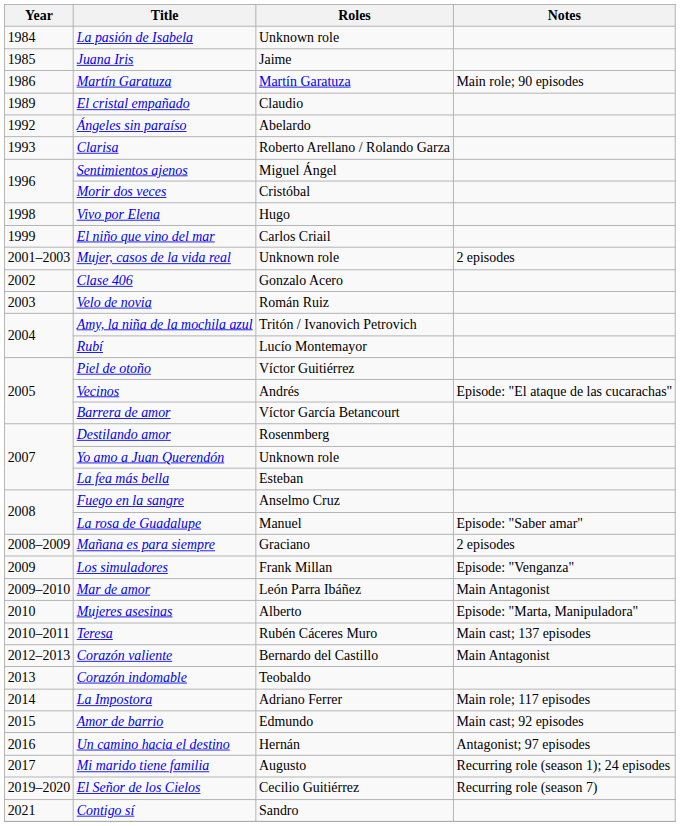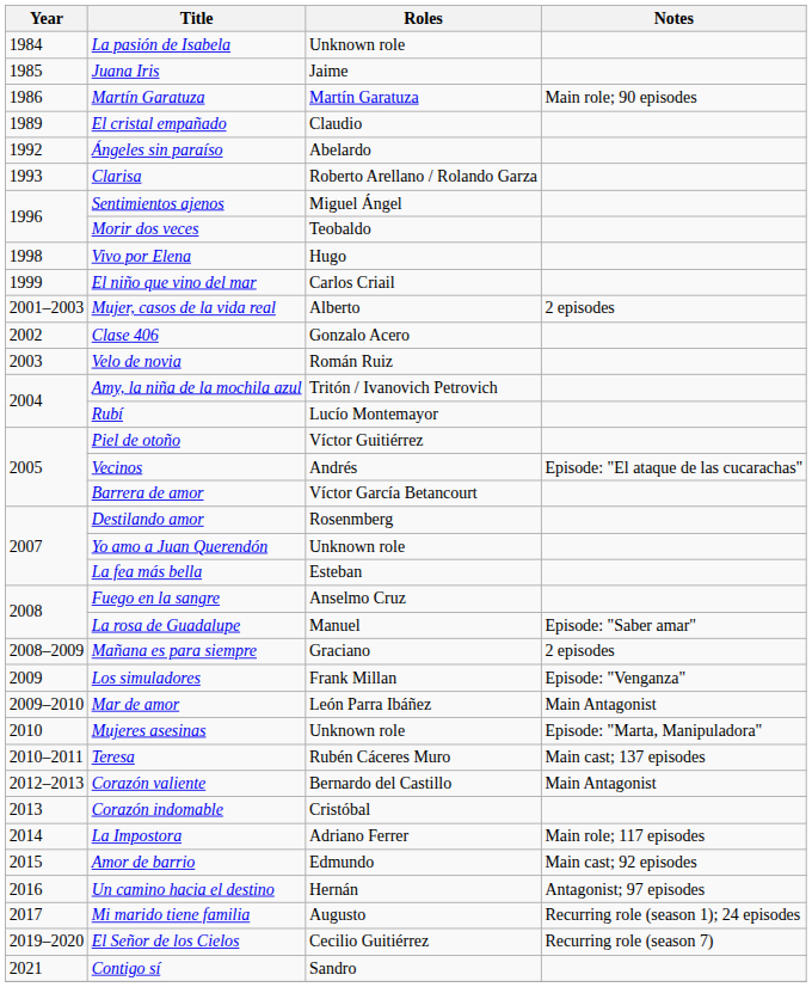 <table class="wikitable sortable">
 <tr>
 <th>Year</th>
 <th>Title</th>
 <th>Roles</th>
 <th>Notes</th>
 </tr>
 <tr>
 <td>1984</td>
 <td><em><a href='#'>La pasión de Isabela</a></em></td>
 <td>Unknown role</td>
 <td></td>
 </tr>
 <tr>
 <td>1985</td>
 <td><em><a href='#'>Juana Iris</a></em></td>
 <td>Jaime</td>
 <td></td>
 </tr>
 <tr>
 <td>1986</td>
 <td><em><a href='#'>Martín Garatuza</a></em></td>
 <td><a href='#'>Martín Garatuza</a></td>
 <td>Main role; 90 episodes</td>
 </tr>
 <tr>
 <td>1989</td>
 <td><em><a href='#'>El cristal empañado</a></em></td>
 <td>Claudio</td>
 <td></td>
 </tr>
 <tr>
 <td>1992</td>
 <td><em><a href='#'>Ángeles sin paraíso</a></em></td>
 <td>Abelardo</td>
 <td></td>
 </tr>
 <tr>
 <td>1993</td>
 <td><em><a href='#'>Clarisa</a></em></td>
 <td>Roberto Arellano / Rolando Garza</td>
 <td></td>
 </tr>
 <tr>
 <td rowspan="2">1996</td>
 <td><em><a href='#'>Sentimientos ajenos</a></em></td>
 <td>Miguel Ángel</td>
 <td></td>
 </tr>
 <tr>
 <td><em><a href='#'>Morir dos veces</a></em></td>
-<td>Cristóbal</td>
+<td>Teobaldo</td>
 <td></td>
 </tr>
 <tr>
 <td>1998</td>
 <td><em><a href='#'>Vivo por Elena</a></em></td>
 <td>Hugo</td>
 <td></td>
 </tr>
 <tr>
 <td>1999</td>
 <td><em><a href='#'>El niño que vino del mar</a></em></td>
 <td>Carlos Criail</td>
 <td></td>
 </tr>
 <tr>
 <td>2001–2003</td>
 <td><em><a href='#'>Mujer, casos de la vida real</a></em></td>
-<td>Unknown role</td>
+<td>Alberto</td>
 <td>2 episodes</td>
 </tr>
 <tr>
 <td>2002</td>
 <td><em><a href='#'>Clase 406</a></em></td>
 <td>Gonzalo Acero</td>
 <td></td>
 </tr>
 <tr>
 <td>2003</td>
 <td><em><a href='#'>Velo de novia</a></em></td>
 <td>Román Ruiz</td>
 <td></td>
 </tr>
 <tr>
 <td rowspan="2">2004</td>
 <td><em><a href='#'>Amy, la niña de la mochila azul</a></em></td>
 <td>Tritón / Ivanovich Petrovich</td>
 <td></td>
 </tr>
 <tr>
 <td><em><a href='#'>Rubí</a></em></td>
 <td>Lucío Montemayor</td>
 <td></td>
 </tr>
 <tr>
 <td rowspan="3">2005</td>
 <td><em><a href='#'>Piel de otoño</a></em></td>
 <td>Víctor Guitiérrez</td>
 <td></td>
 </tr>
 <tr>
 <td><em><a href='#'>Vecinos</a></em></td>
 <td>Andrés</td>
 <td>Episode: "El ataque de las cucarachas"</td>
 </tr>
 <tr>
 <td><em><a href='#'>Barrera de amor</a></em></td>
 <td>Víctor García Betancourt</td>
 <td></td>
 </tr>
 <tr>
 <td rowspan="3">2007</td>
 <td><em><a href='#'>Destilando amor</a></em></td>
 <td>Rosenmberg</td>
 <td></td>
 </tr>
 <tr>
 <td><em><a href='#'>Yo amo a Juan Querendón</a></em></td>
 <td>Unknown role</td>
 <td></td>
 </tr>
 <tr>
 <td><em><a href='#'>La fea más bella</a></em></td>
 <td>Esteban</td>
 <td></td>
 </tr>
 <tr>
 <td rowspan="2">2008</td>
 <td><em><a href='#'>Fuego en la sangre</a></em></td>
 <td>Anselmo Cruz</td>
 <td></td>
 </tr>
 <tr>
 <td><em><a href='#'>La rosa de Guadalupe</a></em></td>
 <td>Manuel</td>
 <td>Episode: "Saber amar"</td>
 </tr>
 <tr>
 <td>2008–2009</td>
 <td><em><a href='#'>Mañana es para siempre</a></em></td>
 <td>Graciano</td>
 <td>2 episodes</td>
 </tr>
 <tr>
 <td>2009</td>
 <td><em><a href='#'>Los simuladores</a></em></td>
 <td>Frank Millan</td>
 <td>Episode: "Venganza"</td>
 </tr>
 <tr>
 <td>2009–2010</td>
 <td><em><a href='#'>Mar de amor</a></em></td>
 <td>León Parra Ibáñez</td>
 <td>Main Antagonist</td>
 </tr>
 <tr>
 <td>2010</td>
 <td><em><a href='#'>Mujeres asesinas</a></em></td>
-<td>Alberto</td>
+<td>Unknown role</td>
 <td>Episode: "Marta, Manipuladora"</td>
 </tr>
 <tr>
 <td>2010–2011</td>
 <td><em><a href='#'>Teresa</a></em></td>
 <td>Rubén Cáceres Muro</td>
 <td>Main cast; 137 episodes</td>
 </tr>
 <tr>
 <td>2012–2013</td>
 <td><em><a href='#'>Corazón valiente</a></em></td>
 <td>Bernardo del Castillo</td>
 <td>Main Antagonist</td>
 </tr>
 <tr>
 <td>2013</td>
 <td><em><a href='#'>Corazón indomable</a></em></td>
-<td>Teobaldo</td>
+<td>Cristóbal</td>
 <td></td>
 </tr>
 <tr>
 <td>2014</td>
 <td><em><a href='#'>La Impostora</a></em></td>
 <td>Adriano Ferrer</td>
 <td>Main role; 117 episodes</td>
 </tr>
 <tr>
 <td>2015</td>
 <td><em><a href='#'>Amor de barrio</a></em></td>
 <td>Edmundo</td>
 <td>Main cast; 92 episodes</td>
 </tr>
 <tr>
 <td>2016</td>
 <td><em><a href='#'>Un camino hacia el destino</a></em></td>
 <td>Hernán</td>
 <td>Antagonist; 97 episodes</td>
 </tr>
 <tr>
 <td>2017</td>
 <td><em><a href='#'>Mi marido tiene familia</a></em></td>
 <td>Augusto</td>
 <td>Recurring role (season 1); 24 episodes</td>
 </tr>
 <tr>
 <td>2019–2020</td>
 <td><em><a href='#'>El Señor de los Cielos</a></em></td>
 <td>Cecilio Guitiérrez</td>
 <td>Recurring role (season 7)</td>
 </tr>
 <tr>
 <td>2021</td>
 <td><em><a href='#'>Contigo sí</a></em></td>
 <td>Sandro</td>
 <td></td>
 </tr>
 <tr>
 </tr>
 </table>
